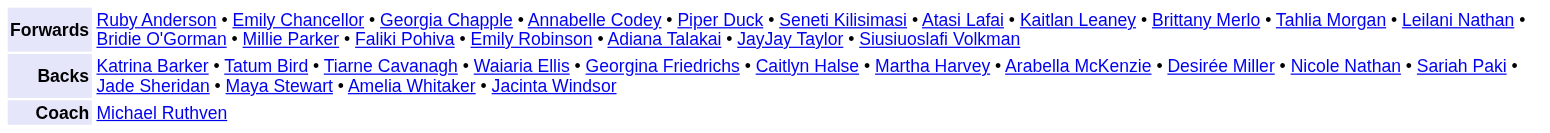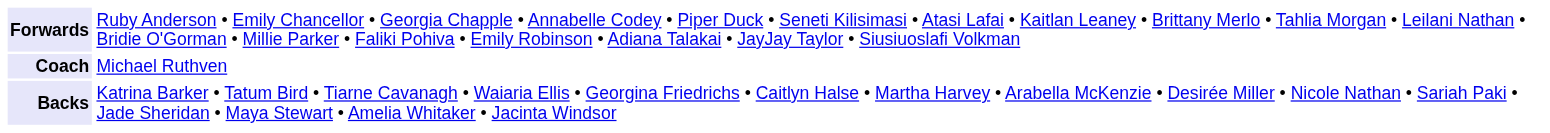 <table cellpadding="2" style="border: 1px solid white; font-size:90%;">
 <tr>
 <td style="text-align:right;" bgcolor="lavender"><strong>Forwards</strong></td>
 <td style="text-align:left;"><a href='#'>Ruby Anderson</a> • <a href='#'>Emily Chancellor</a> • <a href='#'>Georgia Chapple</a> • <a href='#'>Annabelle Codey</a> • <a href='#'>Piper Duck</a> • <a href='#'>Seneti Kilisimasi</a> • <a href='#'>Atasi Lafai</a> • <a href='#'>Kaitlan Leaney</a> • <a href='#'>Brittany Merlo</a> • <a href='#'>Tahlia Morgan</a> • <a href='#'>Leilani Nathan</a> • <a href='#'>Bridie O'Gorman</a> • <a href='#'>Millie Parker</a> • <a href='#'>Faliki Pohiva</a> • <a href='#'>Emily Robinson</a> • <a href='#'>Adiana Talakai</a> • <a href='#'>JayJay Taylor</a> • <a href='#'>Siusiuoslafi Volkman</a></td>
 </tr>
 <tr>
+<td style="text-align:right;" bgcolor="lavender"><strong>Coach</strong></td>
+<td style="text-align:left;"><a href='#'>Michael Ruthven</a></td>
+</tr>
+<tr>
 <td style="text-align:right;" bgcolor="lavender"><strong>Backs</strong></td>
 <td style="text-align:left;"><a href='#'>Katrina Barker</a> • <a href='#'>Tatum Bird</a> • <a href='#'>Tiarne Cavanagh</a> • <a href='#'>Waiaria Ellis</a> • <a href='#'>Georgina Friedrichs</a> • <a href='#'>Caitlyn Halse</a> • <a href='#'>Martha Harvey</a> • <a href='#'>Arabella McKenzie</a> • <a href='#'>Desirée Miller</a> • <a href='#'>Nicole Nathan</a> • <a href='#'>Sariah Paki</a> • <a href='#'>Jade Sheridan</a> • <a href='#'>Maya Stewart</a> • <a href='#'>Amelia Whitaker</a> • <a href='#'>Jacinta Windsor</a></td>
 </tr>
-<tr>
-<td style="text-align:right;" bgcolor="lavender"><strong>Coach</strong></td>
-<td style="text-align:left;"><a href='#'>Michael Ruthven</a></td>
-</tr>
 </table>
